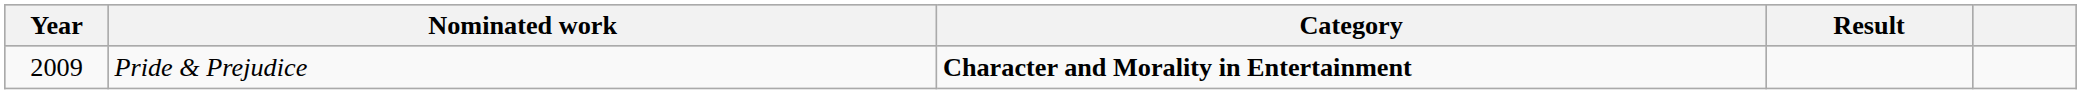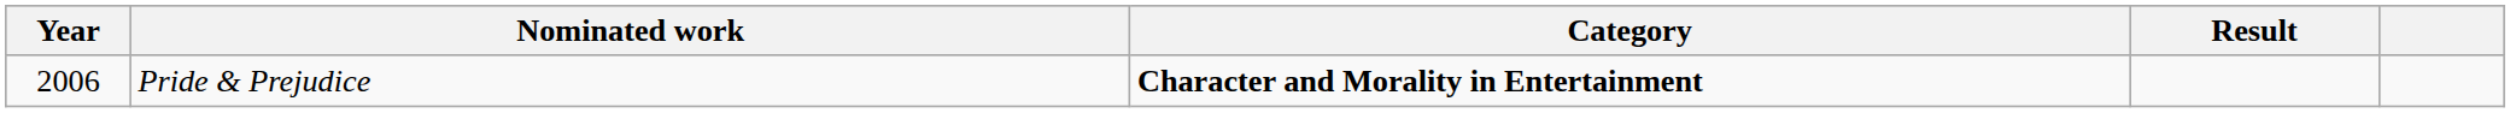 <table class="wikitable" style="width:100%;">
 <tr>
 <th width=5%>Year</th>
 <th style="width:40%;">Nominated work</th>
 <th style="width:40%;">Category</th>
 <th style="width:10%;">Result</th>
 <th width=5%></th>
 </tr>
 <tr>
-<td style="text-align:center;">2009</td>
+<td style="text-align:center;">2006</td>
 <td style="text-align:left;"><em>Pride & Prejudice</em></td>
 <td><strong>Character and Morality in Entertainment </strong></td>
 <td></td>
 <td style="text-align:center;"></td>
 </tr>
 </table>
